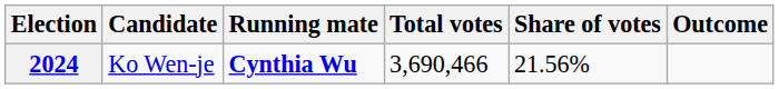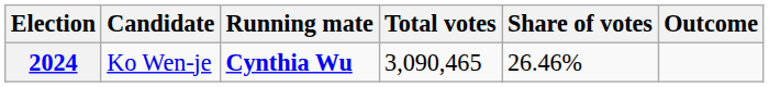 <table class=wikitable>
 <tr>
 <th>Election</th>
 <th>Candidate</th>
 <th>Running mate</th>
 <th>Total votes</th>
 <th>Share of votes</th>
 <th>Outcome</th>
 </tr>
 <tr>
 <th><a href='#'>2024</a></th>
 <td><a href='#'>Ko Wen-je</a></td>
 <td><strong><a href='#'>Cynthia Wu</a></strong></td>
-<td>3,690,466</td>
-<td>21.56%</td>
+<td>3,090,465</td>
+<td>26.46%</td>
 <td></td>
 </tr>
 </table>
